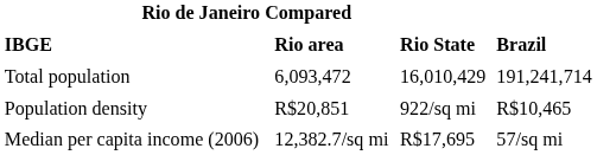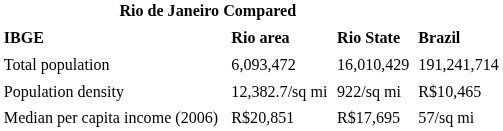 <table id="toc" cellspacing="3" style="float: right; margin-right: 2em; width: 30%; font-size: 75%">
 <tr>
 <th colspan="3"><strong>Rio de Janeiro Compared</strong></th>
 </tr>
 <tr>
 <td><strong>IBGE</strong></td>
 <td><strong>Rio area</strong></td>
 <td><strong>Rio State</strong></td>
 <td><strong>Brazil</strong></td>
 </tr>
 <tr>
 <td>Total population</td>
 <td>6,093,472</td>
 <td>16,010,429</td>
 <td>191,241,714</td>
 </tr>
 <tr>
 <td>Population density</td>
-<td>R$20,851</td>
+<td>12,382.7/sq mi</td>
 <td>922/sq mi</td>
 <td>R$10,465</td>
 </tr>
 <tr>
 <td>Median per capita income (2006)</td>
-<td>12,382.7/sq mi</td>
+<td>R$20,851</td>
 <td>R$17,695</td>
 <td>57/sq mi</td>
 </tr>
 <tr>
 </tr>
 </table>
